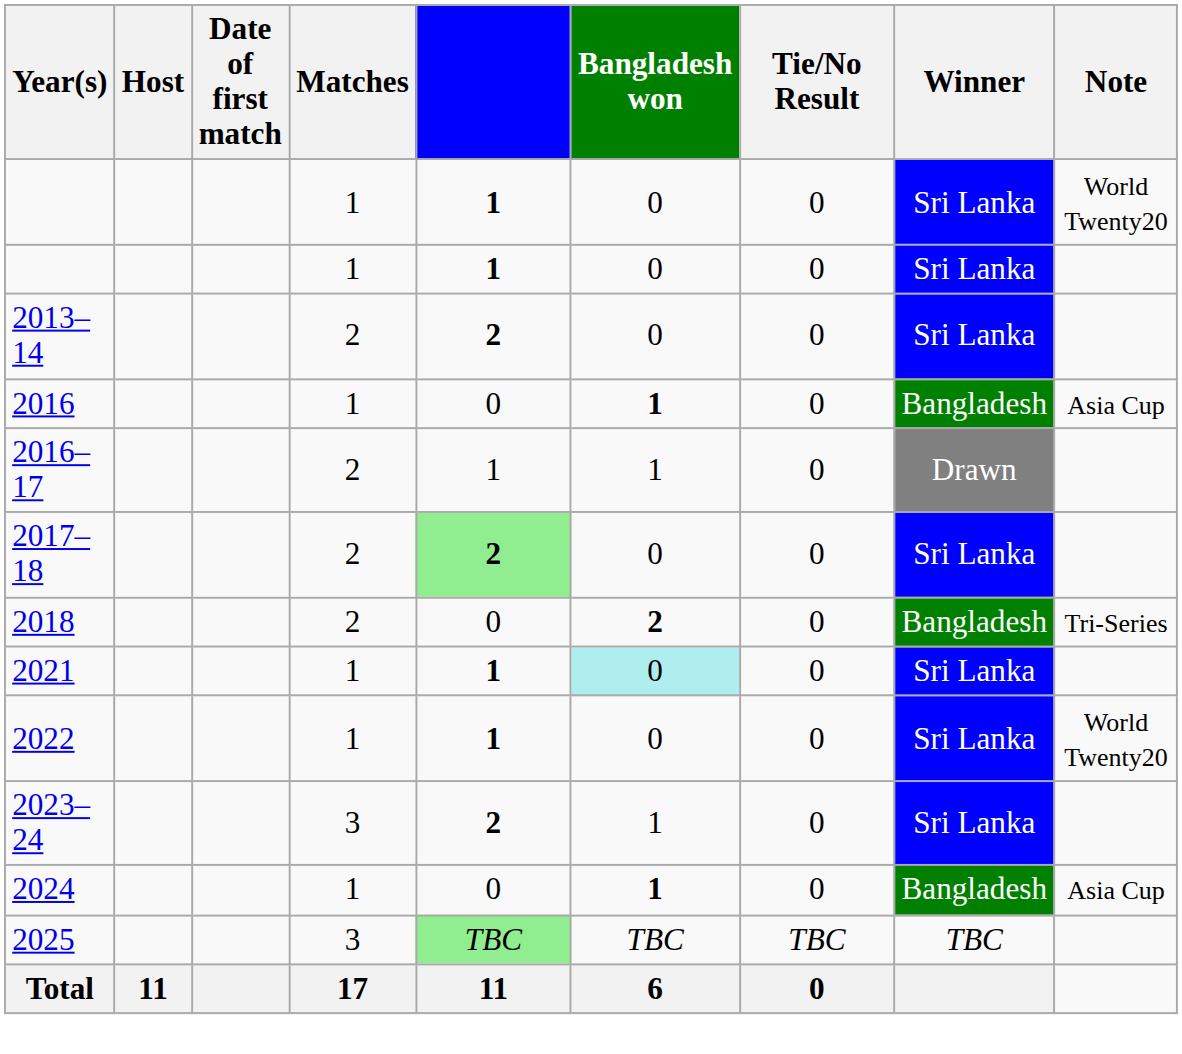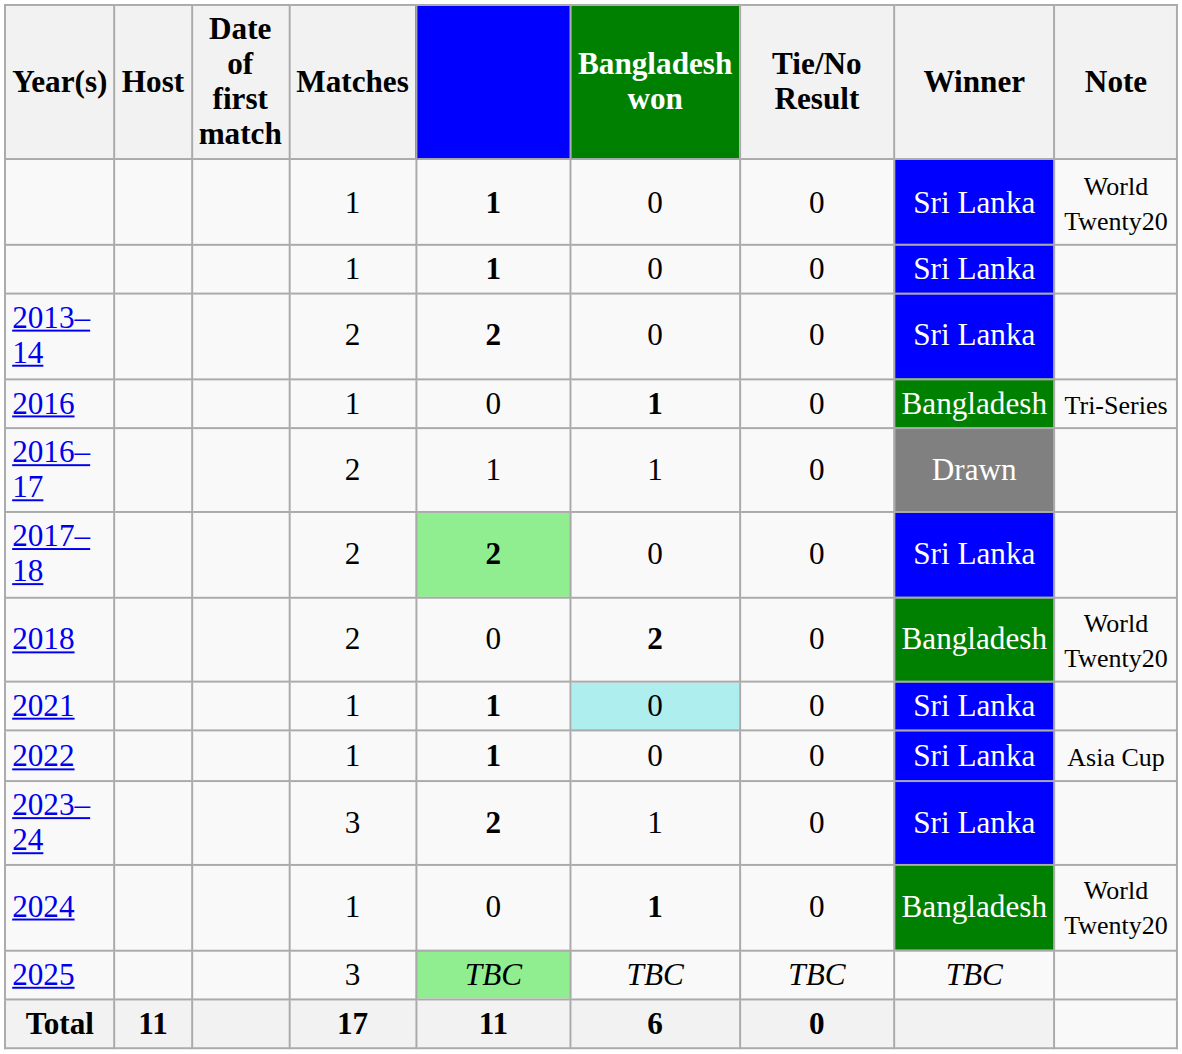 <table class="wikitable" " style="text-align:center">
 <tr>
 <th style="width:3em;">Year(s)</th>
 <th style="width:2em;">Host</th>
 <th style="width:2.5em;">Date of <br> first match</th>
 <th style="width:2em;">Matches</th>
 <th style="background: 	blue	;color:white; width:4.5em;"></th>
 <th style="background: 	green	;color:white; width:4.5em;">Bangladesh won</th>
 <th style="width:4.5em;">Tie/No Result</th>
 <th style="width:4.5em;">Winner</th>
 <th style="width:3.5em;">Note</th>
 </tr>
 <tr>
 <td style="text-align:left;"></td>
 <td></td>
 <td style="text-align:left;"></td>
 <td style="text-align:center;">1</td>
 <td style="text-align:center;"><strong>1</strong></td>
 <td style="text-align:center;">0</td>
 <td style="text-align:center;">0</td>
 <td style="background: 	blue	;color:white;">Sri Lanka</td>
 <td><small>World Twenty20</small></td>
 </tr>
 <tr>
 <td style="text-align:left;"></td>
 <td></td>
 <td style="text-align:left;"></td>
 <td style="text-align:center;">1</td>
 <td style="text-align:center;"><strong>1</strong></td>
 <td style="text-align:center;">0</td>
 <td style="text-align:center;">0</td>
 <td style="background: 	blue	;color:white;">Sri Lanka</td>
 <td></td>
 </tr>
 <tr>
 <td style="text-align:left;"><a href='#'>2013–14</a></td>
 <td></td>
 <td style="text-align:left;"></td>
 <td style="text-align:center;">2</td>
 <td style="text-align:center;"><strong>2</strong></td>
 <td style="text-align:center;">0</td>
 <td style="text-align:center;">0</td>
 <td style="background: 	blue	;color:white;">Sri Lanka</td>
 <td></td>
 </tr>
 <tr>
 <td style="text-align:left;"><a href='#'>2016</a></td>
 <td></td>
 <td style="text-align:left;"></td>
 <td style="text-align:center;">1</td>
 <td style="text-align:center;">0</td>
 <td style="text-align:center;"><strong>1</strong></td>
 <td style="text-align:center;">0</td>
 <td style="background: green	;color:white;">Bangladesh</td>
-<td><small>Asia Cup</small></td>
+<td><small>Tri-Series</small></td>
 </tr>
 <tr>
 <td style="text-align:left;"><a href='#'>2016–17</a></td>
 <td></td>
 <td style="text-align:left;"></td>
 <td style="text-align:center;">2</td>
 <td style="text-align:center;">1</td>
 <td style="text-align:center;">1</td>
 <td style="text-align:center;">0</td>
 <td style="background: 	grey	;color:white;">Drawn</td>
 <td></td>
 </tr>
 <tr>
 <td style="text-align:left;"><a href='#'>2017–18</a></td>
 <td></td>
 <td style="text-align:left;"></td>
 <td style="text-align:center;">2</td>
 <td style="background: lightgreen; text-align:center;"><strong>2</strong></td>
 <td style="text-align:center;">0</td>
 <td style="text-align:center;">0</td>
 <td style="background: 	blue	;color:white;">Sri Lanka</td>
 <td></td>
 </tr>
 <tr>
 <td style="text-align:left;"><a href='#'>2018</a></td>
 <td></td>
 <td style="text-align:left;"></td>
 <td style="text-align:center;">2</td>
 <td style="text-align:center;">0</td>
 <td style="text-align:center;"><strong>2</strong></td>
 <td style="text-align:center;">0</td>
 <td style="background: green	;color:white;">Bangladesh</td>
-<td><small>Tri-Series</small></td>
+<td><small>World Twenty20</small></td>
 </tr>
 <tr>
 <td style="text-align:left;"><a href='#'>2021</a></td>
 <td></td>
 <td style="text-align:left;"></td>
 <td style="text-align:center;">1</td>
 <td style="text-align:center;"><strong>1</strong></td>
 <td style="background: paleturquoise; text-align:center;">0</td>
 <td style="text-align:center;">0</td>
 <td style="background: 	blue	;color:white;">Sri Lanka</td>
 <td></td>
 </tr>
 <tr>
 <td style="text-align:left;"><a href='#'>2022</a></td>
 <td></td>
 <td style="text-align:left;"></td>
 <td style="text-align:center;">1</td>
 <td style="text-align:center;"><strong>1</strong></td>
 <td style="text-align:center;">0</td>
 <td style="text-align:center;">0</td>
 <td style="background: 	blue	;color:white;">Sri Lanka</td>
-<td><small>World Twenty20</small></td>
+<td><small>Asia Cup</small></td>
 </tr>
 <tr>
 <td style="text-align:left;"><a href='#'>2023–24</a></td>
 <td></td>
 <td style="text-align:left;"></td>
 <td style="text-align:center;">3</td>
 <td style="text-align:center;"><strong>2</strong></td>
 <td style="text-align:center;">1</td>
 <td style="text-align:center;">0</td>
 <td style="background: 	blue	;color:white;">Sri Lanka</td>
 <td></td>
 </tr>
 <tr>
 <td style="text-align:left;"><a href='#'>2024</a></td>
 <td></td>
 <td style="text-align:left;"></td>
 <td style="text-align:center;">1</td>
 <td style="text-align:center;">0</td>
 <td style="text-align:center;"><strong>1</strong></td>
 <td style="text-align:center;">0</td>
 <td style="background: green	;color:white;">Bangladesh</td>
-<td><small>Asia Cup</small></td>
+<td><small>World Twenty20</small></td>
 </tr>
 <tr>
 <td align="left"><a href='#'>2025</a></td>
 <td></td>
 <td align="left"></td>
 <td>3</td>
 <td style="background: lightgreen;"><em>TBC</em></td>
 <td><em>TBC</em></td>
 <td><em>TBC</em></td>
 <td><em>TBC</em></td>
 <td></td>
 </tr>
 <tr>
 <th style="text-align:center;"><strong>Total</strong></th>
 <th>11</th>
 <th></th>
 <th style="text-align:center;">17</th>
 <th style="text-align:center;">11</th>
 <th style="text-align:center;">6</th>
 <th style="text-align:center;">0</th>
 <th></th>
 </tr>
 </table>
